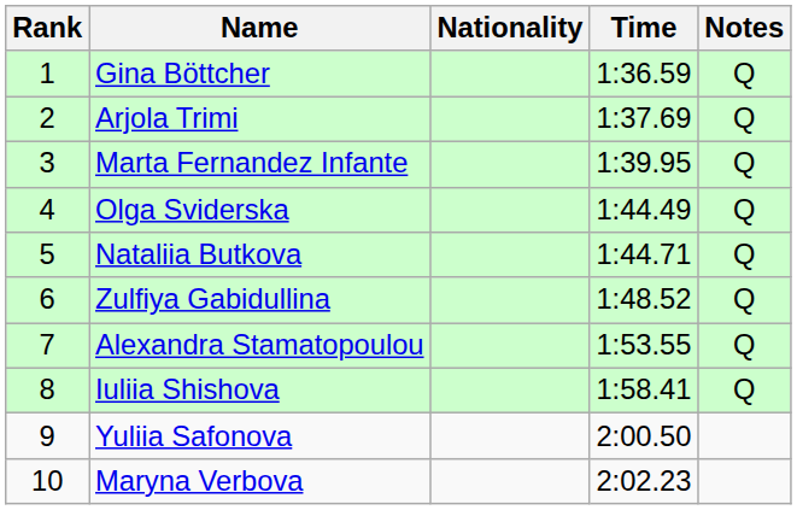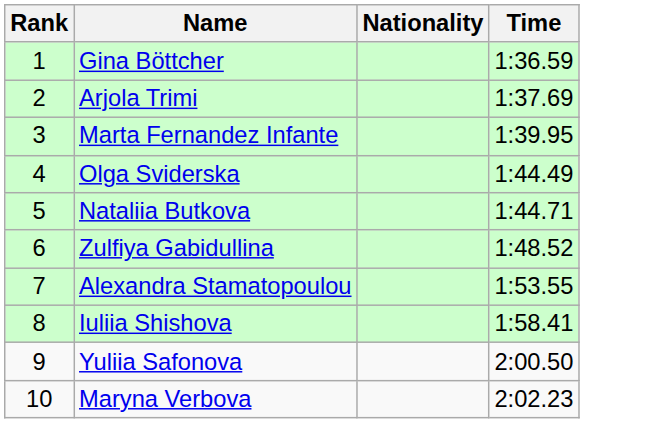 <table class="wikitable sortable" style="text-align:center">
 <tr>
 <th>Rank</th>
 <th>Name</th>
 <th>Nationality</th>
 <th>Time</th>
-<th>Notes</th>
 </tr>
 <tr bgcolor=ccffcc>
 <td>1</td>
 <td align=left><a href='#'>Gina Böttcher</a></td>
 <td align=left></td>
 <td>1:36.59</td>
-<td>Q</td>
 </tr>
 <tr bgcolor=ccffcc>
 <td>2</td>
 <td align=left><a href='#'>Arjola Trimi</a></td>
 <td align=left></td>
 <td>1:37.69</td>
-<td>Q</td>
 </tr>
 <tr bgcolor=ccffcc>
 <td>3</td>
 <td align=left><a href='#'>Marta Fernandez Infante</a></td>
 <td align=left></td>
 <td>1:39.95</td>
-<td>Q</td>
 </tr>
 <tr bgcolor=ccffcc>
 <td>4</td>
 <td align=left><a href='#'>Olga Sviderska</a></td>
 <td align=left></td>
 <td>1:44.49</td>
-<td>Q</td>
 </tr>
 <tr bgcolor=ccffcc>
 <td>5</td>
 <td align=left><a href='#'>Nataliia Butkova</a></td>
 <td align=left></td>
 <td>1:44.71</td>
-<td>Q</td>
 </tr>
 <tr bgcolor=ccffcc>
 <td>6</td>
 <td align=left><a href='#'>Zulfiya Gabidullina</a></td>
 <td align=left></td>
 <td>1:48.52</td>
-<td>Q</td>
 </tr>
 <tr bgcolor=ccffcc>
 <td>7</td>
 <td align=left><a href='#'>Alexandra Stamatopoulou</a></td>
 <td align=left></td>
 <td>1:53.55</td>
-<td>Q</td>
 </tr>
 <tr bgcolor=ccffcc>
 <td>8</td>
 <td align=left><a href='#'>Iuliia Shishova</a></td>
 <td align=left></td>
 <td>1:58.41</td>
-<td>Q</td>
 </tr>
 <tr>
 <td>9</td>
 <td align=left><a href='#'>Yuliia Safonova</a></td>
 <td align=left></td>
 <td>2:00.50</td>
-<td></td>
 </tr>
 <tr>
 <td>10</td>
 <td align=left><a href='#'>Maryna Verbova</a></td>
 <td align=left></td>
 <td>2:02.23</td>
-<td></td>
 </tr>
 </table>
